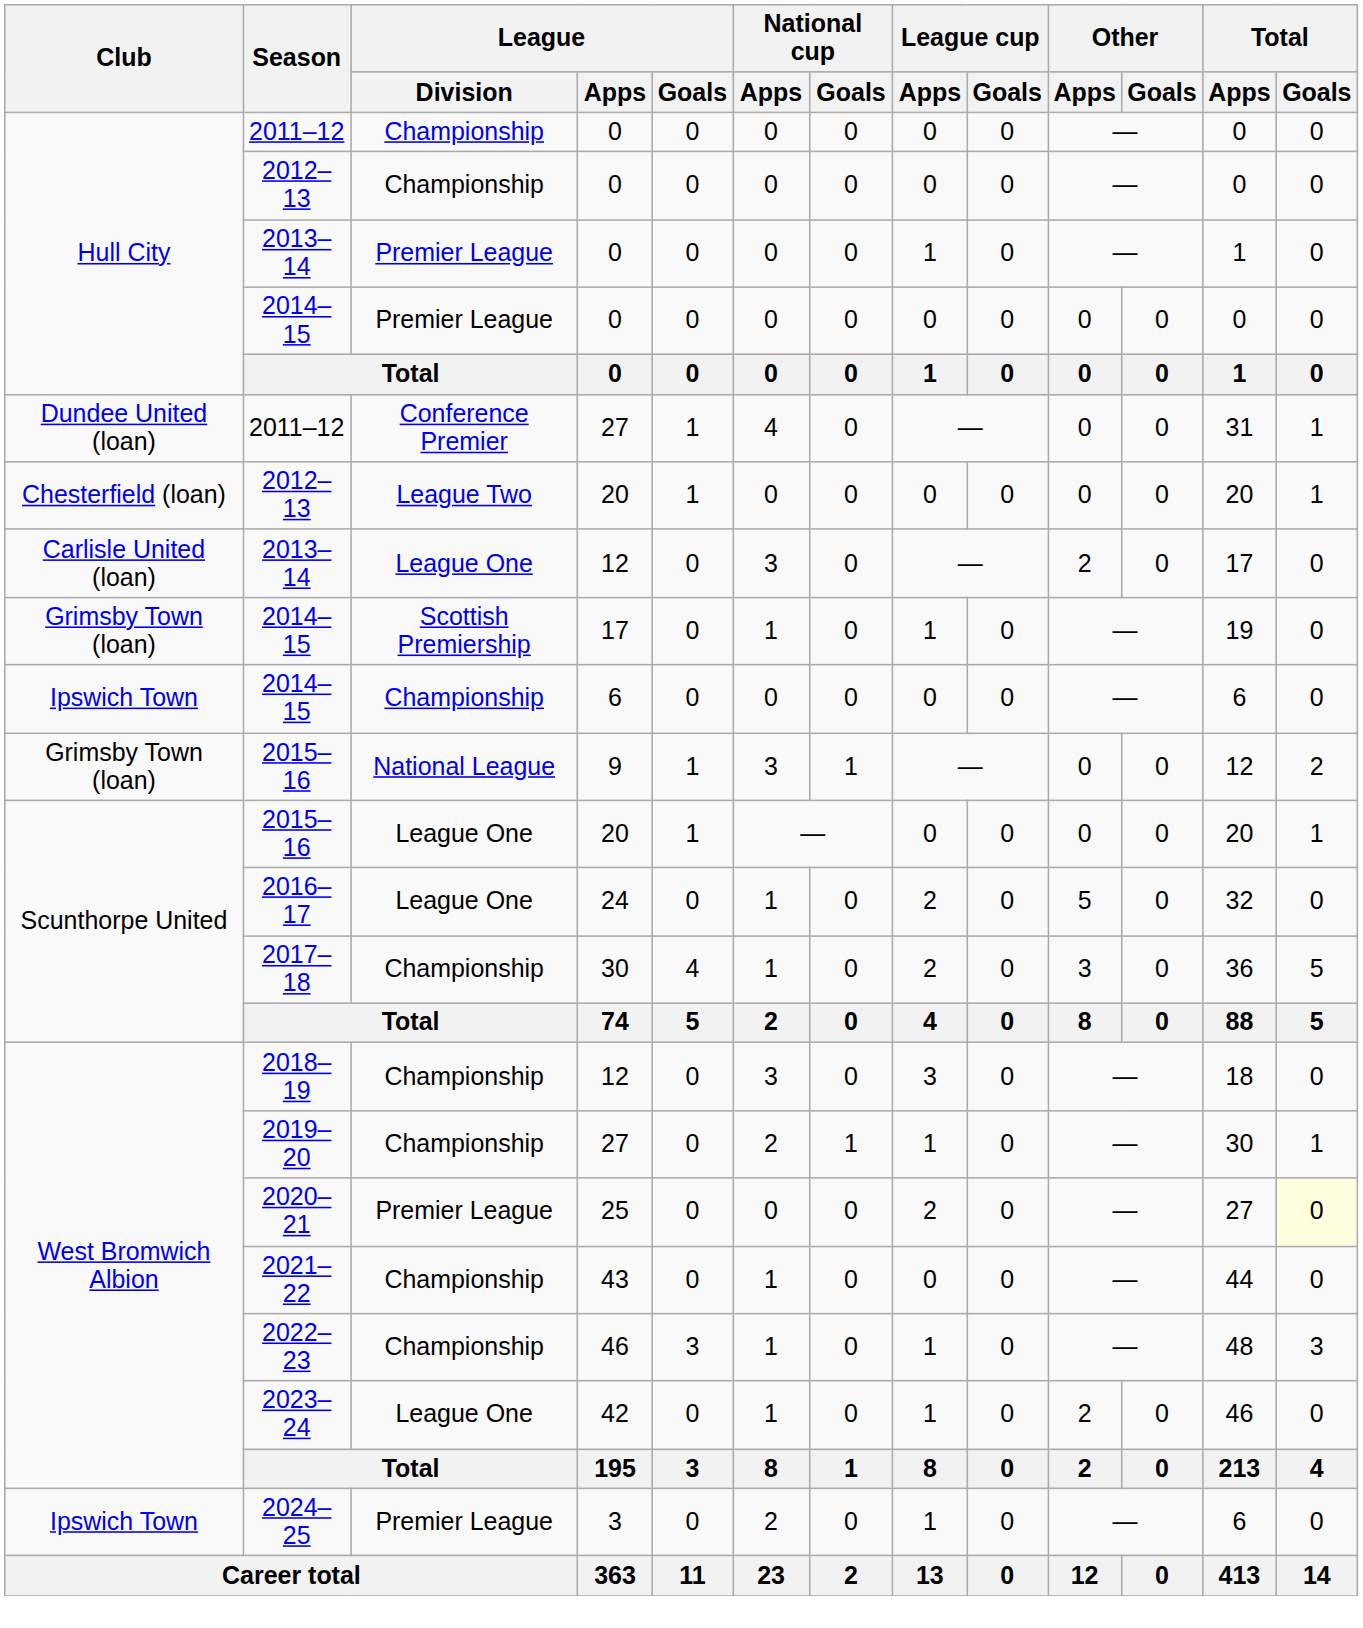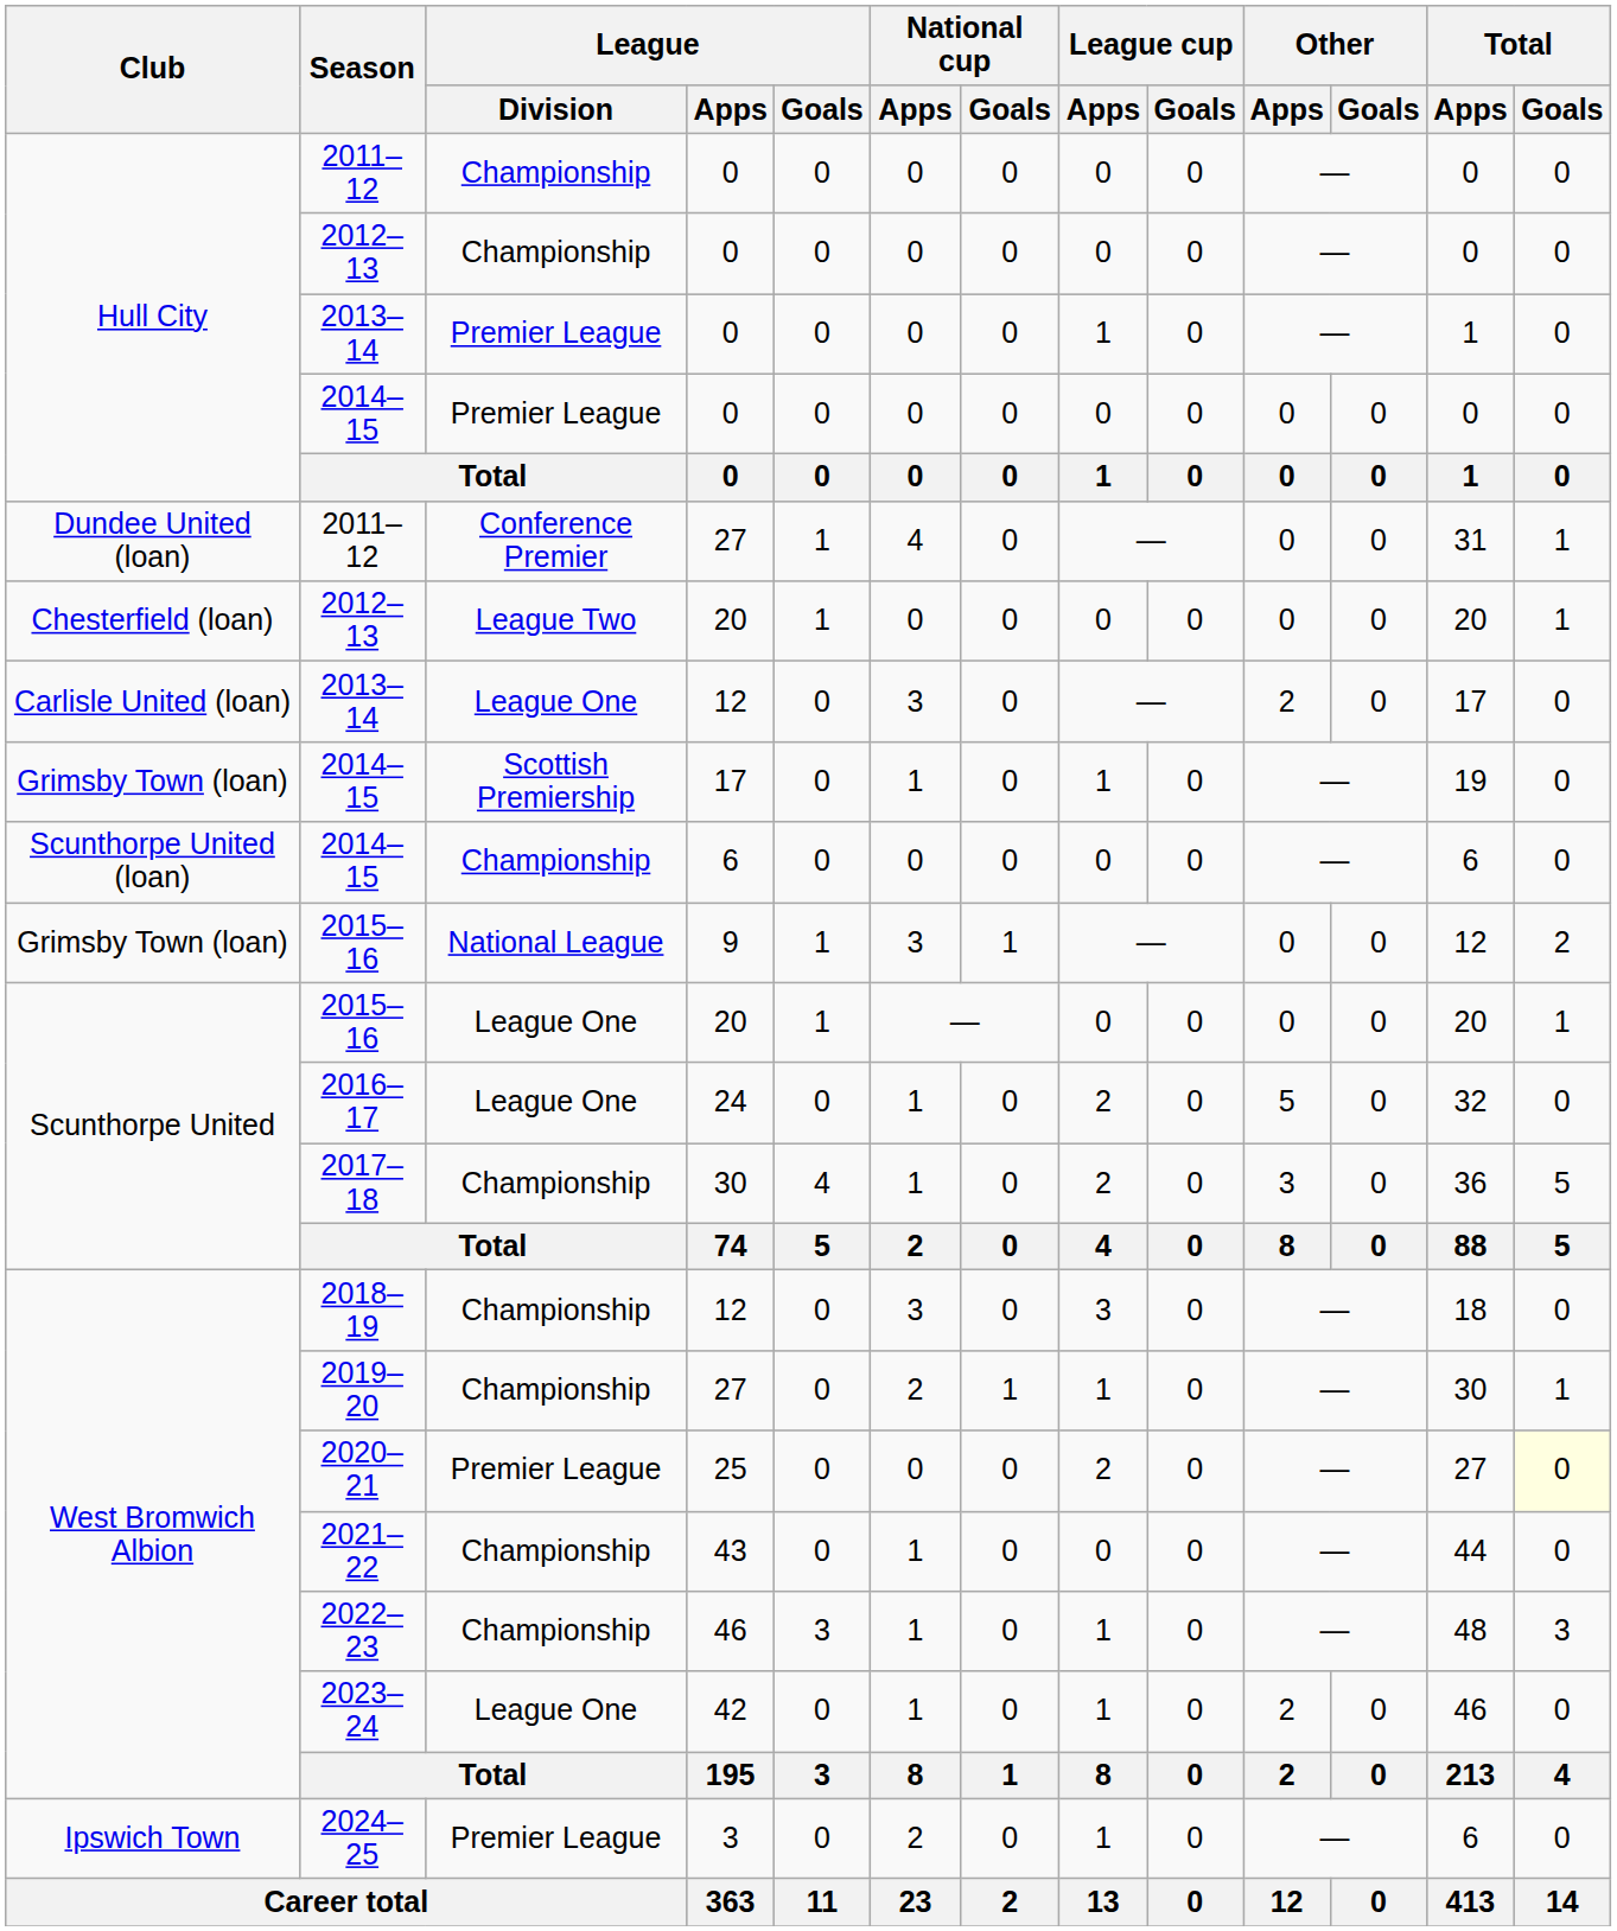 <table class="wikitable" style="text-align:center">
 <tr>
 <th rowspan="2">Club</th>
 <th rowspan="2">Season</th>
 <th colspan="3">League</th>
 <th colspan="2">National cup</th>
 <th colspan="2">League cup</th>
 <th colspan="2">Other</th>
 <th colspan="2">Total</th>
 </tr>
 <tr>
 <th>Division</th>
 <th>Apps</th>
 <th>Goals</th>
 <th>Apps</th>
 <th>Goals</th>
 <th>Apps</th>
 <th>Goals</th>
 <th>Apps</th>
 <th>Goals</th>
 <th>Apps</th>
 <th>Goals</th>
 </tr>
 <tr>
 <td rowspan="5"><a href='#'>Hull City</a></td>
 <td><a href='#'>2011–12</a></td>
 <td><a href='#'>Championship</a></td>
 <td>0</td>
 <td>0</td>
 <td>0</td>
 <td>0</td>
 <td>0</td>
 <td>0</td>
 <td colspan="2">—</td>
 <td>0</td>
 <td>0</td>
 </tr>
 <tr>
 <td><a href='#'>2012–13</a></td>
 <td>Championship</td>
 <td>0</td>
 <td>0</td>
 <td>0</td>
 <td>0</td>
 <td>0</td>
 <td>0</td>
 <td colspan="2">—</td>
 <td>0</td>
 <td>0</td>
 </tr>
 <tr>
 <td><a href='#'>2013–14</a></td>
 <td><a href='#'>Premier League</a></td>
 <td>0</td>
 <td>0</td>
 <td>0</td>
 <td>0</td>
 <td>1</td>
 <td>0</td>
 <td colspan="2">—</td>
 <td>1</td>
 <td>0</td>
 </tr>
 <tr>
 <td><a href='#'>2014–15</a></td>
 <td>Premier League</td>
 <td>0</td>
 <td>0</td>
 <td>0</td>
 <td>0</td>
 <td>0</td>
 <td>0</td>
 <td>0</td>
 <td>0</td>
 <td>0</td>
 <td>0</td>
 </tr>
 <tr>
 <th colspan="2">Total</th>
 <th>0</th>
 <th>0</th>
 <th>0</th>
 <th>0</th>
 <th>1</th>
 <th>0</th>
 <th>0</th>
 <th>0</th>
 <th>1</th>
 <th>0</th>
 </tr>
 <tr>
 <td><a href='#'>Dundee United</a> (loan)</td>
 <td>2011–12</td>
 <td><a href='#'>Conference Premier</a></td>
 <td>27</td>
 <td>1</td>
 <td>4</td>
 <td>0</td>
 <td colspan="2">—</td>
 <td>0</td>
 <td>0</td>
 <td>31</td>
 <td>1</td>
 </tr>
 <tr>
 <td><a href='#'>Chesterfield</a> (loan)</td>
 <td><a href='#'>2012–13</a></td>
 <td><a href='#'>League Two</a></td>
 <td>20</td>
 <td>1</td>
 <td>0</td>
 <td>0</td>
 <td>0</td>
 <td>0</td>
 <td>0</td>
 <td>0</td>
 <td>20</td>
 <td>1</td>
 </tr>
 <tr>
 <td><a href='#'>Carlisle United</a> (loan)</td>
 <td><a href='#'>2013–14</a></td>
 <td><a href='#'>League One</a></td>
 <td>12</td>
 <td>0</td>
 <td>3</td>
 <td>0</td>
 <td colspan="2">—</td>
 <td>2</td>
 <td>0</td>
 <td>17</td>
 <td>0</td>
 </tr>
 <tr>
 <td><a href='#'>Grimsby Town</a> (loan)</td>
 <td><a href='#'>2014–15</a></td>
 <td><a href='#'>Scottish Premiership</a></td>
 <td>17</td>
 <td>0</td>
 <td>1</td>
 <td>0</td>
 <td>1</td>
 <td>0</td>
 <td colspan="2">—</td>
 <td>19</td>
 <td>0</td>
 </tr>
 <tr>
-<td><a href='#'>Ipswich Town</a></td>
+<td><a href='#'>Scunthorpe United</a> (loan)</td>
 <td><a href='#'>2014–15</a></td>
 <td><a href='#'>Championship</a></td>
 <td>6</td>
 <td>0</td>
 <td>0</td>
 <td>0</td>
 <td>0</td>
 <td>0</td>
 <td colspan="2">—</td>
 <td>6</td>
 <td>0</td>
 </tr>
 <tr>
 <td>Grimsby Town (loan)</td>
 <td><a href='#'>2015–16</a></td>
 <td><a href='#'>National League</a></td>
 <td>9</td>
 <td>1</td>
 <td>3</td>
 <td>1</td>
 <td colspan="2">—</td>
 <td>0</td>
 <td>0</td>
 <td>12</td>
 <td>2</td>
 </tr>
 <tr>
 <td rowspan="4">Scunthorpe United</td>
 <td><a href='#'>2015–16</a></td>
 <td>League One</td>
 <td>20</td>
 <td>1</td>
 <td colspan="2">—</td>
 <td>0</td>
 <td>0</td>
 <td>0</td>
 <td>0</td>
 <td>20</td>
 <td>1</td>
 </tr>
 <tr>
 <td><a href='#'>2016–17</a></td>
 <td>League One</td>
 <td>24</td>
 <td>0</td>
 <td>1</td>
 <td>0</td>
 <td>2</td>
 <td>0</td>
 <td>5</td>
 <td>0</td>
 <td>32</td>
 <td>0</td>
 </tr>
 <tr>
 <td><a href='#'>2017–18</a></td>
 <td>Championship</td>
 <td>30</td>
 <td>4</td>
 <td>1</td>
 <td>0</td>
 <td>2</td>
 <td>0</td>
 <td>3</td>
 <td>0</td>
 <td>36</td>
 <td>5</td>
 </tr>
 <tr>
 <th colspan="2">Total</th>
 <th>74</th>
 <th>5</th>
 <th>2</th>
 <th>0</th>
 <th>4</th>
 <th>0</th>
 <th>8</th>
 <th>0</th>
 <th>88</th>
 <th>5</th>
 </tr>
 <tr>
 <td rowspan="7"><a href='#'>West Bromwich Albion</a></td>
 <td><a href='#'>2018–19</a></td>
 <td>Championship</td>
 <td>12</td>
 <td>0</td>
 <td>3</td>
 <td>0</td>
 <td>3</td>
 <td>0</td>
 <td colspan=2>—</td>
 <td>18</td>
 <td>0</td>
 </tr>
 <tr>
 <td><a href='#'>2019–20</a></td>
 <td>Championship</td>
 <td>27</td>
 <td>0</td>
 <td>2</td>
 <td>1</td>
 <td>1</td>
 <td>0</td>
 <td colspan=2>—</td>
 <td>30</td>
 <td>1</td>
 </tr>
 <tr>
 <td><a href='#'>2020–21</a></td>
 <td>Premier League</td>
 <td>25</td>
 <td>0</td>
 <td>0</td>
 <td>0</td>
 <td>2</td>
 <td>0</td>
 <td colspan=2>—</td>
 <td>27</td>
 <td style="background: lightyellow;">0</td>
 </tr>
 <tr>
 <td><a href='#'>2021–22</a></td>
 <td>Championship</td>
 <td>43</td>
 <td>0</td>
 <td>1</td>
 <td>0</td>
 <td>0</td>
 <td>0</td>
 <td colspan=2>—</td>
 <td>44</td>
 <td>0</td>
 </tr>
 <tr>
 <td><a href='#'>2022–23</a></td>
 <td>Championship</td>
 <td>46</td>
 <td>3</td>
 <td>1</td>
 <td>0</td>
 <td>1</td>
 <td>0</td>
 <td colspan=2>—</td>
 <td>48</td>
 <td>3</td>
 </tr>
 <tr>
 <td><a href='#'>2023–24</a></td>
 <td>League One</td>
 <td>42</td>
 <td>0</td>
 <td>1</td>
 <td>0</td>
 <td>1</td>
 <td>0</td>
 <td>2</td>
 <td>0</td>
 <td>46</td>
 <td>0</td>
 </tr>
 <tr>
 <th colspan="2">Total</th>
 <th>195</th>
 <th>3</th>
 <th>8</th>
 <th>1</th>
 <th>8</th>
 <th>0</th>
 <th>2</th>
 <th>0</th>
 <th>213</th>
 <th>4</th>
 </tr>
 <tr>
 <td><a href='#'>Ipswich Town</a></td>
 <td><a href='#'>2024–25</a></td>
 <td>Premier League</td>
 <td>3</td>
 <td>0</td>
 <td>2</td>
 <td>0</td>
 <td>1</td>
 <td>0</td>
 <td colspan=2>—</td>
 <td>6</td>
 <td>0</td>
 </tr>
 <tr>
 <th colspan="3">Career total</th>
 <th>363</th>
 <th>11</th>
 <th>23</th>
 <th>2</th>
 <th>13</th>
 <th>0</th>
 <th>12</th>
 <th>0</th>
 <th>413</th>
 <th>14</th>
 </tr>
 </table>
